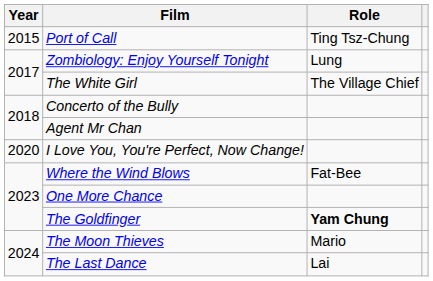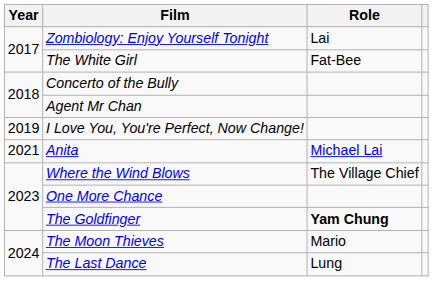 <table class="wikitable sortable">
 <tr>
 <th>Year</th>
 <th>Film</th>
 <th>Role</th>
 <th></th>
 </tr>
 <tr>
-<td>2015</td>
-<td><em><a href='#'>Port of Call</a></em></td>
-<td>Ting Tsz-Chung</td>
-<td></td>
-</tr>
-<tr>
 <td rowspan=2>2017</td>
 <td><em><a href='#'>Zombiology: Enjoy Yourself Tonight</a></em></td>
-<td>Lung</td>
+<td>Lai</td>
 <td></td>
 </tr>
 <tr>
 <td><em>The White Girl</em></td>
-<td>The Village Chief</td>
+<td>Fat-Bee</td>
 <td></td>
 </tr>
 <tr>
 <td rowspan=2>2018</td>
 <td><em>Concerto of the Bully</em></td>
 <td></td>
 <td></td>
 </tr>
 <tr>
 <td><em>Agent Mr Chan</em></td>
 <td></td>
 <td></td>
 </tr>
 <tr>
-<td>2020</td>
+<td>2019</td>
 <td><em>I Love You, You're Perfect, Now Change!</em></td>
 <td></td>
 <td></td>
 </tr>
 <tr>
+<td>2021</td>
+<td><em><a href='#'>Anita</a></em></td>
+<td><a href='#'>Michael Lai</a></td>
+<td></td>
+</tr>
+<tr>
 <td rowspan=3>2023</td>
 <td><em><a href='#'>Where the Wind Blows</a></em></td>
-<td>Fat-Bee</td>
+<td>The Village Chief</td>
 <td></td>
 </tr>
 <tr>
 <td><em><a href='#'>One More Chance</a></em></td>
 <td></td>
 <td></td>
 </tr>
 <tr>
 <td><em><a href='#'>The Goldfinger</a></em></td>
 <td><strong>Yam Chung</strong></td>
 <td></td>
 </tr>
 <tr>
 <td rowspan="2">2024</td>
 <td><em><a href='#'>The Moon Thieves</a></em></td>
 <td>Mario</td>
 <td></td>
 </tr>
 <tr>
 <td><em><a href='#'>The Last Dance</a></em></td>
-<td>Lai</td>
+<td>Lung</td>
 <td></td>
 </tr>
 </table>
